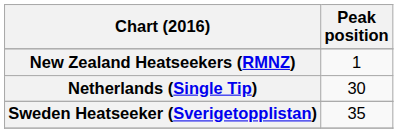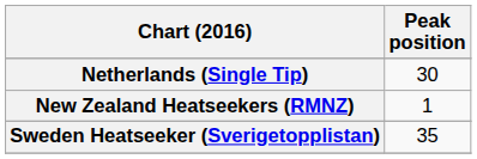 <table class="wikitable sortable plainrowheaders" style="text-align:center">
 <tr>
 <th scope="col">Chart (2016)</th>
 <th scope="col">Peak<br> position</th>
 </tr>
 <tr>
 </tr>
 <tr>
 </tr>
 <tr>
+<th scope="row">Netherlands (<a href='#'>Single Tip</a>)</th>
+<td>30</td>
+</tr>
+<tr>
 <th scope="row">New Zealand Heatseekers (<a href='#'>RMNZ</a>)</th>
 <td>1</td>
-</tr>
-<tr>
-<th scope="row">Netherlands (<a href='#'>Single Tip</a>)</th>
-<td>30</td>
 </tr>
 <tr>
 </tr>
 <tr>
 <th scope="row">Sweden Heatseeker (<a href='#'>Sverigetopplistan</a>)</th>
 <td>35</td>
 </tr>
 <tr>
 </tr>
 <tr>
 </tr>
 <tr>
 </tr>
 <tr>
 </tr>
 </table>
